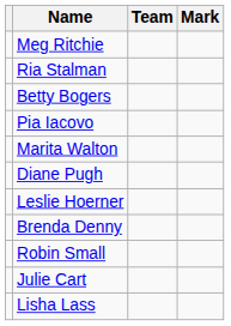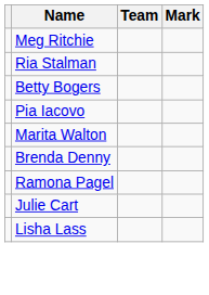 <table class=wikitable>
 <tr>
 <th></th>
 <th>Name</th>
 <th>Team</th>
 <th>Mark</th>
 </tr>
 <tr>
 <td></td>
 <td><a href='#'>Meg Ritchie</a></td>
 <td></td>
 <td></td>
 </tr>
 <tr>
 <td></td>
 <td><a href='#'>Ria Stalman</a></td>
 <td></td>
 <td></td>
 </tr>
 <tr>
 <td></td>
 <td><a href='#'>Betty Bogers</a></td>
 <td></td>
 <td></td>
 </tr>
 <tr>
 <td></td>
 <td><a href='#'>Pia Iacovo</a></td>
 <td></td>
 <td></td>
 </tr>
 <tr>
 <td></td>
 <td><a href='#'>Marita Walton</a></td>
 <td></td>
 <td></td>
 </tr>
 <tr>
 <td></td>
-<td><a href='#'>Diane Pugh</a></td>
-<td></td>
-<td></td>
-</tr>
-<tr>
-<td></td>
-<td><a href='#'>Leslie Hoerner</a></td>
-<td></td>
-<td></td>
-</tr>
-<tr>
-<td></td>
 <td><a href='#'>Brenda Denny</a></td>
 <td></td>
 <td></td>
 </tr>
 <tr>
 <td></td>
-<td><a href='#'>Robin Small</a></td>
+<td><a href='#'>Ramona Pagel</a></td>
 <td></td>
 <td></td>
 </tr>
 <tr>
 <td></td>
 <td><a href='#'>Julie Cart</a></td>
 <td></td>
 <td></td>
 </tr>
 <tr>
 <td></td>
 <td><a href='#'>Lisha Lass</a></td>
 <td></td>
 <td></td>
 </tr>
 </table>
